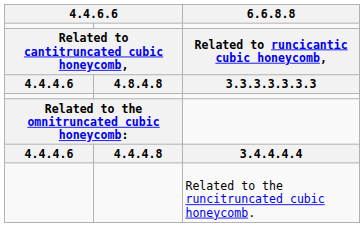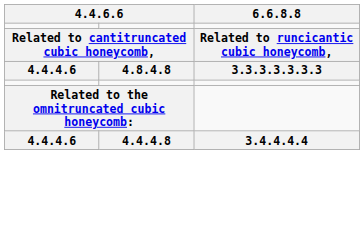 <table class="wikitable" width=400>
 <tr>
 <th colspan=2>4.4.6.6</th>
 <th>6.6.8.8</th>
 </tr>
 <tr>
 <td></td>
 <td></td>
 <td></td>
 </tr>
 <tr>
 <th colspan=2>Related to <a href='#'>cantitruncated cubic honeycomb</a>, </th>
 <th>Related to <a href='#'>runcicantic cubic honeycomb</a>, </th>
 </tr>
 <tr>
 <th>4.4.4.6</th>
 <th>4.8.4.8</th>
 <th>3.3.3.3.3.3.3</th>
 </tr>
 <tr>
 <td></td>
 <td></td>
 <td></td>
 </tr>
 <tr>
 <th colspan=2>Related to the <a href='#'>omnitruncated cubic honeycomb</a>: </th>
 </tr>
 <tr>
 <th>4.4.4.6</th>
 <th>4.4.4.8</th>
 <th>3.4.4.4.4</th>
 </tr>
-<tr valign=top>
-<td></td>
-<td></td>
-<td><br>Related to the <a href='#'>runcitruncated cubic honeycomb</a>.<br></td>
-</tr>
 </table>
